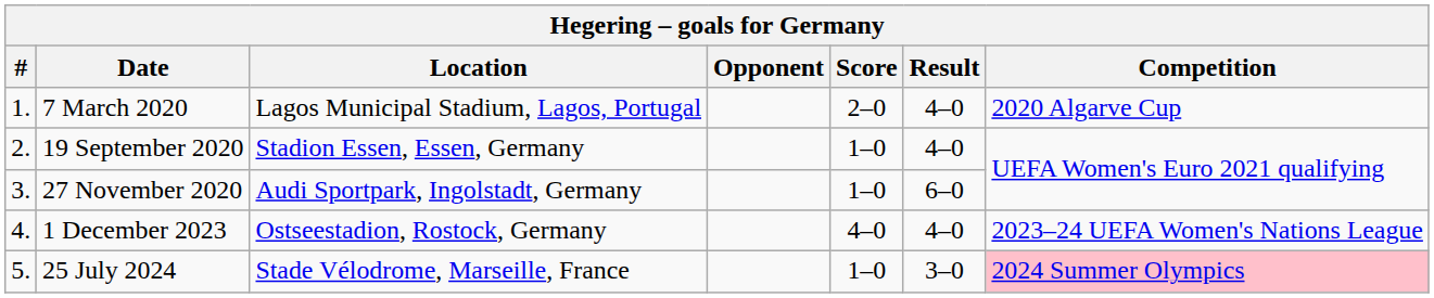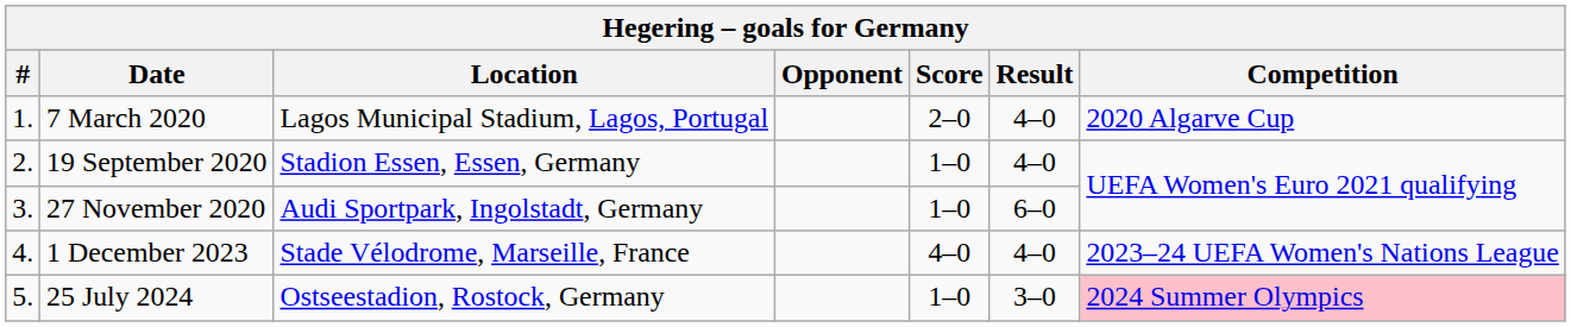 <table class="wikitable">
 <tr>
 <th colspan="7"><strong>Hegering – goals for Germany</strong></th>
 </tr>
 <tr>
 <th>#</th>
 <th>Date</th>
 <th>Location</th>
 <th>Opponent</th>
 <th>Score</th>
 <th>Result</th>
 <th>Competition</th>
 </tr>
 <tr>
 <td align=center>1.</td>
 <td>7 March 2020</td>
 <td>Lagos Municipal Stadium, <a href='#'>Lagos, Portugal</a></td>
 <td></td>
 <td align="center">2–0</td>
 <td align=center>4–0</td>
 <td><a href='#'>2020 Algarve Cup</a></td>
 </tr>
 <tr>
 <td align=center>2.</td>
 <td>19 September 2020</td>
 <td><a href='#'>Stadion Essen</a>, <a href='#'>Essen</a>, Germany</td>
 <td></td>
 <td align=center>1–0</td>
 <td align=center>4–0</td>
 <td rowspan=2><a href='#'>UEFA Women's Euro 2021 qualifying</a></td>
 </tr>
 <tr>
 <td align=center>3.</td>
 <td>27 November 2020</td>
 <td><a href='#'>Audi Sportpark</a>, <a href='#'>Ingolstadt</a>, Germany</td>
 <td></td>
 <td align=center>1–0</td>
 <td align=center>6–0</td>
 </tr>
 <tr>
 <td align=center>4.</td>
 <td>1 December 2023</td>
-<td><a href='#'>Ostseestadion</a>, <a href='#'>Rostock</a>, Germany</td>
+<td><a href='#'>Stade Vélodrome</a>, <a href='#'>Marseille</a>, France</td>
 <td></td>
 <td align=center>4–0</td>
 <td align=center>4–0</td>
 <td><a href='#'>2023–24 UEFA Women's Nations League</a></td>
 </tr>
 <tr>
 <td align=center>5.</td>
 <td>25 July 2024</td>
-<td><a href='#'>Stade Vélodrome</a>, <a href='#'>Marseille</a>, France</td>
+<td><a href='#'>Ostseestadion</a>, <a href='#'>Rostock</a>, Germany</td>
 <td></td>
 <td align="center">1–0</td>
 <td align=center>3–0</td>
 <td style="background: pink;"><a href='#'>2024 Summer Olympics</a></td>
 </tr>
 </table>
